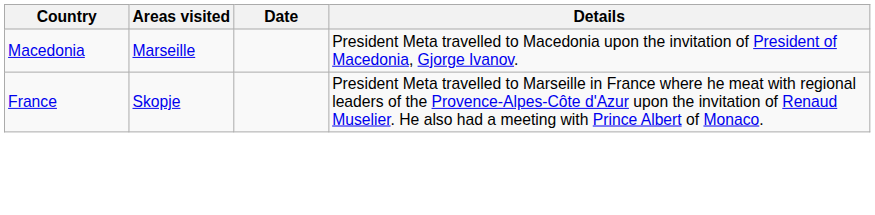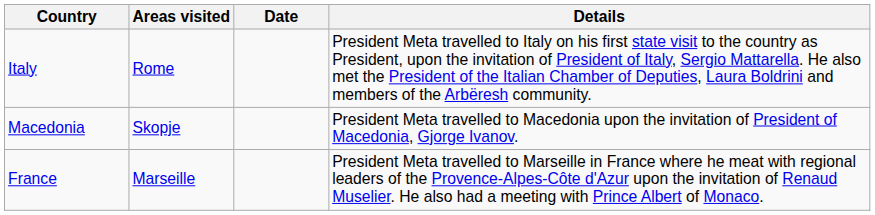 <table class="wikitable sortable outercollapse" style="margin: 1em auto 1em auto">
 <tr>
 <th width=120>Country</th>
 <th width=100>Areas visited</th>
 <th width=90>Date</th>
 <th width=550>Details</th>
 </tr>
 <tr>
+<td> <a href='#'>Italy</a></td>
+<td><a href='#'>Rome</a></td>
+<td></td>
+<td>President Meta travelled to Italy on his first <a href='#'>state visit</a> to the country as President, upon the invitation of <a href='#'>President of Italy</a>, <a href='#'>Sergio Mattarella</a>. He also met the <a href='#'>President of the Italian Chamber of Deputies</a>, <a href='#'>Laura Boldrini</a> and members of the <a href='#'>Arbëresh</a> community.</td>
+</tr>
+<tr>
 <td> <a href='#'>Macedonia</a></td>
-<td><a href='#'>Marseille</a></td>
+<td><a href='#'>Skopje</a></td>
 <td></td>
 <td>President Meta travelled to Macedonia upon the invitation of <a href='#'>President of Macedonia</a>, <a href='#'>Gjorge Ivanov</a>.</td>
 </tr>
 <tr>
 <td> <a href='#'>France</a></td>
-<td><a href='#'>Skopje</a></td>
+<td><a href='#'>Marseille</a></td>
 <td></td>
 <td>President Meta travelled to Marseille in France where he meat with regional leaders of the <a href='#'>Provence-Alpes-Côte d'Azur</a> upon the invitation of <a href='#'>Renaud Muselier</a>. He also had a meeting with <a href='#'>Prince Albert</a> of <a href='#'>Monaco</a>.</td>
 </tr>
 </table>
